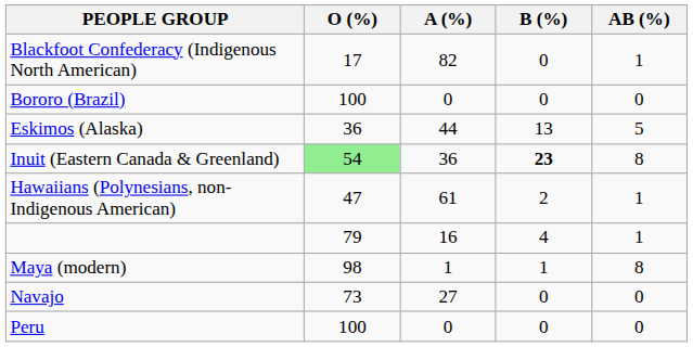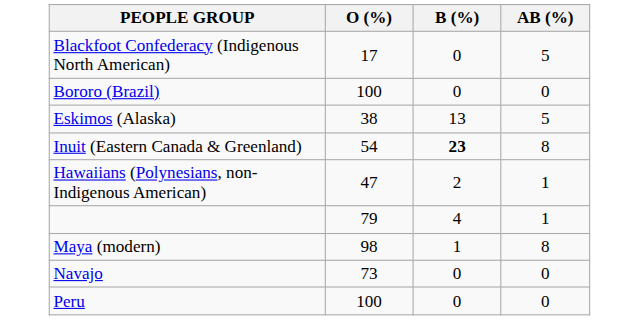 <table class="wikitable sortable" style="margin: 1em auto 1em auto; text-align:center;">
 <tr>
 <th width=250>PEOPLE GROUP</th>
 <th width=75>O (%)</th>
-<th width=75>A (%)</th>
 <th width=75>B (%)</th>
 <th width=75>AB (%)</th>
 </tr>
 <tr>
 <td align=left><a href='#'>Blackfoot Confederacy</a> (Indigenous North American)</td>
 <td>17</td>
-<td>82</td>
 <td>0</td>
-<td>1</td>
+<td>5</td>
 </tr>
 <tr>
 <td align=left><a href='#'>Bororo (Brazil)</a></td>
 <td>100</td>
 <td>0</td>
 <td>0</td>
-<td>0</td>
 </tr>
 <tr>
 <td align=left><a href='#'>Eskimos</a> (Alaska)</td>
-<td>36</td>
-<td>44</td>
+<td>38</td>
 <td>13</td>
 <td>5</td>
 </tr>
 <tr>
 <td align=left><a href='#'>Inuit</a> (Eastern Canada & Greenland)</td>
-<td style="background: lightgreen;">54</td>
-<td>36</td>
+<td>54</td>
 <td><strong>23</strong></td>
 <td>8</td>
 </tr>
 <tr>
 <td align=left><a href='#'>Hawaiians</a> (<a href='#'>Polynesians</a>, non-Indigenous American)</td>
 <td>47</td>
-<td>61</td>
 <td>2</td>
 <td>1</td>
 </tr>
 <tr>
 <td align=left></td>
 <td>79</td>
-<td>16</td>
 <td>4</td>
 <td>1</td>
 </tr>
 <tr>
 <td align=left><a href='#'>Maya</a> (modern)</td>
 <td>98</td>
 <td>1</td>
-<td>1</td>
 <td>8</td>
 </tr>
 <tr>
 <td align=left><a href='#'>Navajo</a></td>
 <td>73</td>
-<td>27</td>
 <td>0</td>
 <td>0</td>
 </tr>
 <tr>
 <td align=left><a href='#'>Peru</a></td>
 <td>100</td>
 <td>0</td>
 <td>0</td>
-<td>0</td>
 </tr>
 </table>
